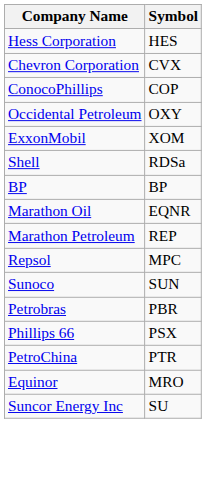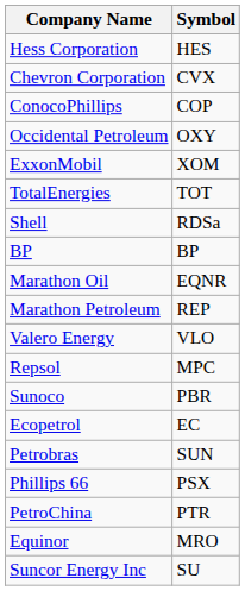 <table class="wikitable">
 <tr>
 <th>Company Name</th>
 <th>Symbol</th>
 </tr>
 <tr>
 <td><a href='#'>Hess Corporation</a></td>
 <td>HES</td>
 </tr>
 <tr>
 <td><a href='#'>Chevron Corporation</a></td>
 <td>CVX</td>
 </tr>
 <tr>
 <td><a href='#'>ConocoPhillips</a></td>
 <td>COP</td>
 </tr>
 <tr>
 <td><a href='#'>Occidental Petroleum</a></td>
 <td>OXY</td>
 </tr>
 <tr>
 <td><a href='#'>ExxonMobil</a></td>
 <td>XOM</td>
 </tr>
 <tr>
+<td><a href='#'>TotalEnergies</a></td>
+<td>TOT</td>
+</tr>
+<tr>
 <td><a href='#'>Shell</a></td>
 <td>RDSa</td>
 </tr>
 <tr>
 <td><a href='#'>BP</a></td>
 <td>BP</td>
 </tr>
 <tr>
 <td><a href='#'>Marathon Oil</a></td>
 <td>EQNR</td>
 </tr>
 <tr>
 <td><a href='#'>Marathon Petroleum</a></td>
 <td>REP</td>
 </tr>
 <tr>
+<td><a href='#'>Valero Energy</a></td>
+<td>VLO</td>
+</tr>
+<tr>
 <td><a href='#'>Repsol</a></td>
 <td>MPC</td>
 </tr>
 <tr>
 <td><a href='#'>Sunoco</a></td>
-<td>SUN</td>
+<td>PBR</td>
+</tr>
+<tr>
+<td><a href='#'>Ecopetrol</a></td>
+<td>EC</td>
 </tr>
 <tr>
 <td><a href='#'>Petrobras</a></td>
-<td>PBR</td>
+<td>SUN</td>
 </tr>
 <tr>
 <td><a href='#'>Phillips 66</a></td>
 <td>PSX</td>
 </tr>
 <tr>
 <td><a href='#'>PetroChina</a></td>
 <td>PTR</td>
 </tr>
 <tr>
 <td><a href='#'>Equinor</a></td>
 <td>MRO</td>
 </tr>
 <tr>
 <td><a href='#'>Suncor Energy Inc</a></td>
 <td>SU</td>
 </tr>
 </table>
